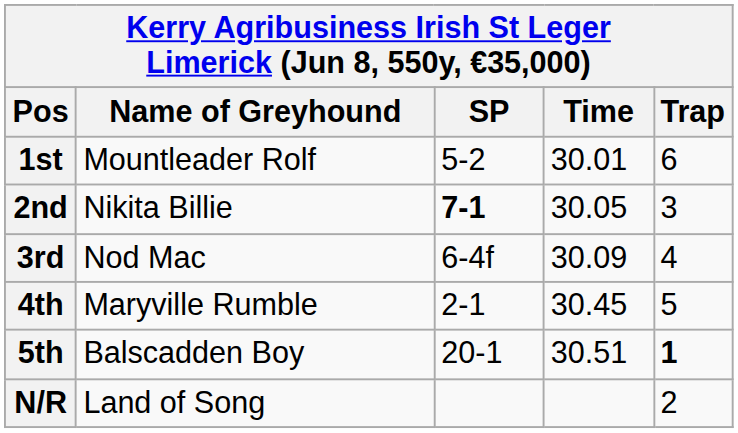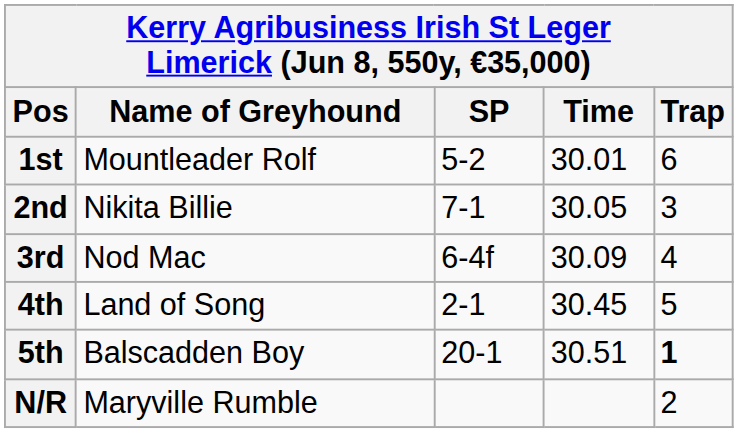 <table class="wikitable">
 <tr>
 <th colspan="6"><a href='#'>Kerry Agribusiness Irish St Leger</a><br> <a href='#'>Limerick</a> (Jun 8, 550y, €35,000)</th>
 </tr>
 <tr>
 <th width=30>Pos</th>
 <th width=180>Name of Greyhound</th>
 <th width=50>SP</th>
 <th width=50>Time</th>
 <th width=30>Trap</th>
 </tr>
 <tr>
 <th>1st</th>
 <td>Mountleader Rolf </td>
 <td>5-2</td>
 <td>30.01</td>
 <td>6</td>
 </tr>
 <tr>
 <th>2nd</th>
 <td>Nikita Billie</td>
-<td><strong>7-1</strong></td>
+<td>7-1</td>
 <td>30.05</td>
 <td>3</td>
 </tr>
 <tr>
 <th>3rd</th>
 <td>Nod Mac</td>
 <td>6-4f</td>
 <td>30.09</td>
 <td>4</td>
 </tr>
 <tr>
 <th>4th</th>
-<td>Maryville Rumble</td>
+<td>Land of Song</td>
 <td>2-1</td>
 <td>30.45</td>
 <td>5</td>
 </tr>
 <tr>
 <th>5th</th>
 <td>Balscadden Boy</td>
 <td>20-1</td>
 <td>30.51</td>
 <td><strong>1</strong></td>
 </tr>
 <tr>
 <th>N/R</th>
-<td>Land of Song</td>
+<td>Maryville Rumble</td>
 <td></td>
 <td></td>
 <td>2</td>
 </tr>
 </table>
